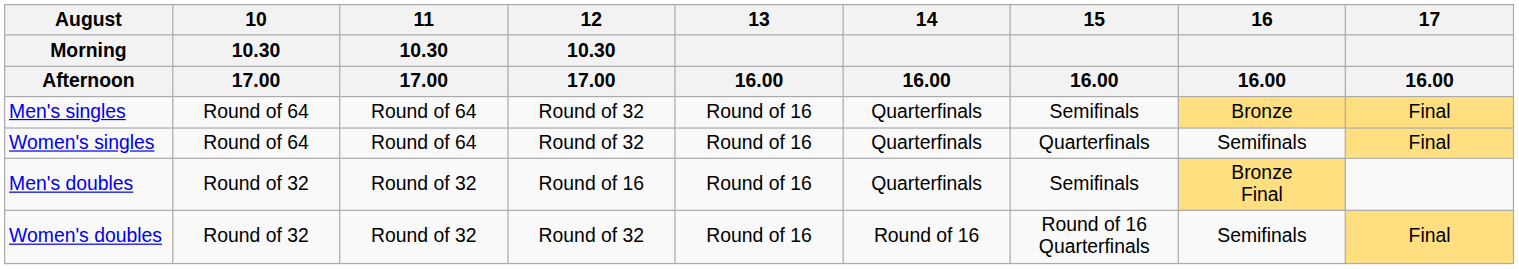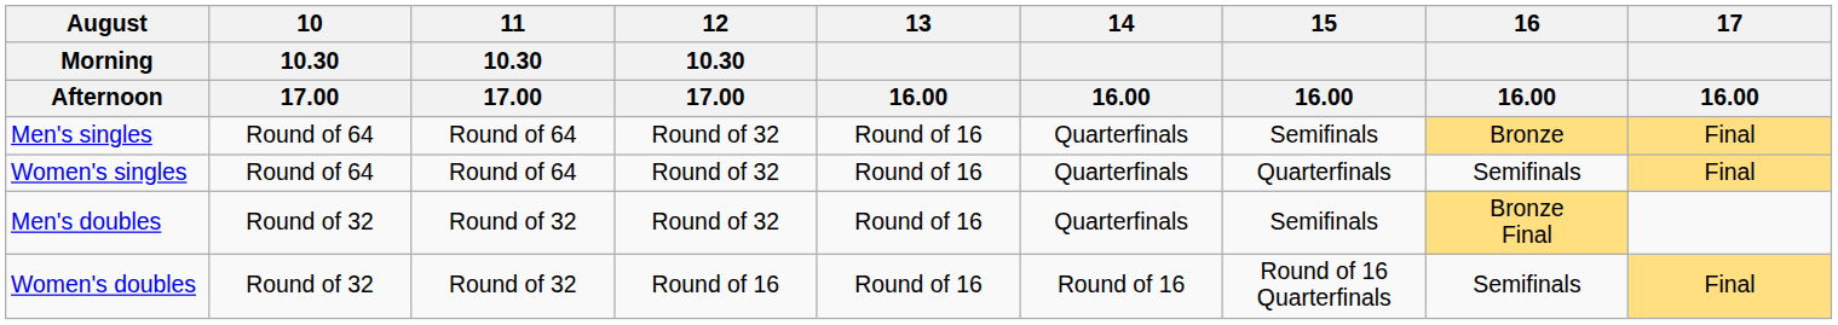 <table class="wikitable" style="text-align:center">
 <tr>
 <th width=10%>August</th>
 <th width=10%>10</th>
 <th width=10%>11</th>
 <th width=10%>12</th>
 <th width=10%>13</th>
 <th width=10%>14</th>
 <th width=10%>15</th>
 <th width=10%>16</th>
 <th width=10%>17</th>
 </tr>
 <tr>
 <th>Morning</th>
 <th>10.30</th>
 <th>10.30</th>
 <th>10.30</th>
 <th></th>
 <th></th>
 <th></th>
 <th></th>
 <th></th>
 </tr>
 <tr>
 <th>Afternoon</th>
 <th>17.00</th>
 <th>17.00</th>
 <th>17.00</th>
 <th>16.00</th>
 <th>16.00</th>
 <th>16.00</th>
 <th>16.00</th>
 <th>16.00</th>
 </tr>
 <tr>
 <td align="left"><a href='#'>Men's singles</a></td>
 <td>Round of 64</td>
 <td>Round of 64</td>
 <td>Round of 32</td>
 <td>Round of 16</td>
 <td>Quarterfinals</td>
 <td>Semifinals</td>
 <td bgcolor="FFDF80">Bronze</td>
 <td bgcolor="FFDF80">Final</td>
 </tr>
 <tr>
 <td align="left"><a href='#'>Women's singles</a></td>
 <td>Round of 64</td>
 <td>Round of 64</td>
 <td>Round of 32</td>
 <td>Round of 16</td>
 <td>Quarterfinals</td>
 <td>Quarterfinals</td>
 <td>Semifinals</td>
 <td bgcolor="FFDF80">Final</td>
 </tr>
 <tr>
 <td align="left"><a href='#'>Men's doubles</a></td>
 <td>Round of 32</td>
 <td>Round of 32</td>
-<td>Round of 16</td>
+<td>Round of 32</td>
 <td>Round of 16</td>
 <td>Quarterfinals</td>
 <td>Semifinals</td>
 <td bgcolor="FFDF80">Bronze<br> Final</td>
 <td></td>
 </tr>
 <tr>
 <td align="left"><a href='#'>Women's doubles</a></td>
 <td>Round of 32</td>
 <td>Round of 32</td>
-<td>Round of 32</td>
+<td>Round of 16</td>
 <td>Round of 16</td>
 <td>Round of 16</td>
 <td>Round of 16<br> Quarterfinals</td>
 <td>Semifinals</td>
 <td bgcolor="FFDF80">Final</td>
 </tr>
 </table>
